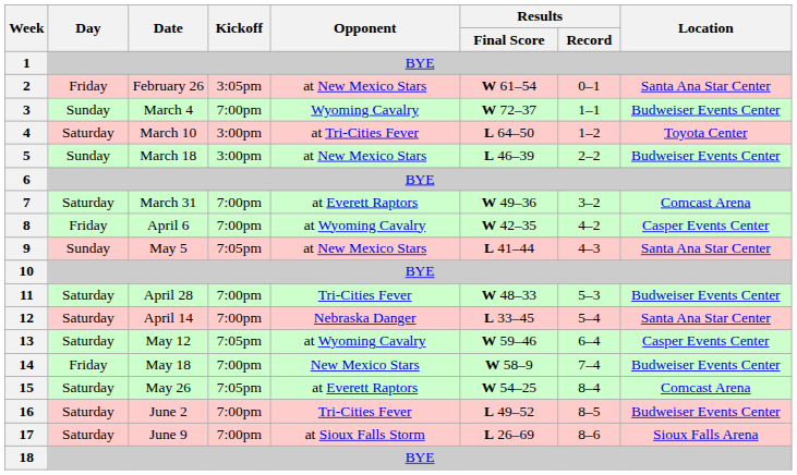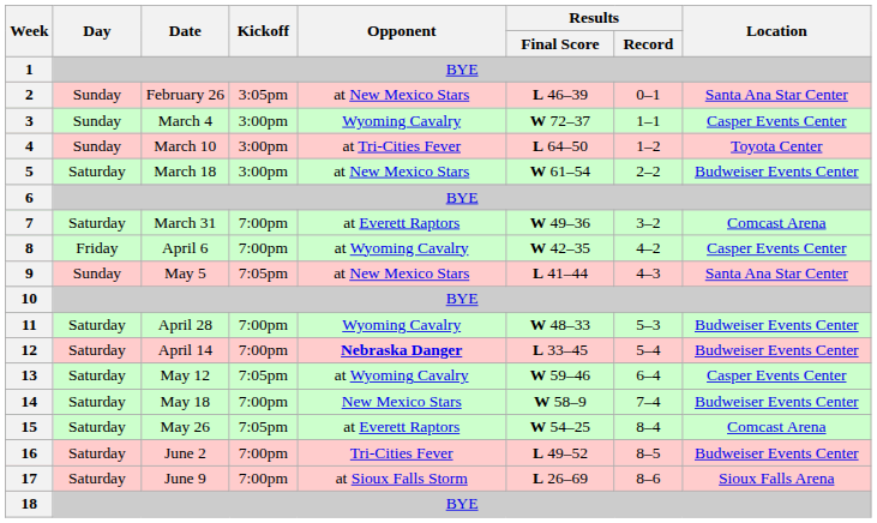 <table class="wikitable">
 <tr>
 <th rowspan="2" width="40">Week</th>
 <th rowspan="2" width="80">Day</th>
 <th rowspan="2" width="80">Date</th>
 <th rowspan="2" width="60">Kickoff</th>
 <th rowspan="2" width="200">Opponent</th>
 <th colspan="2" width="160">Results</th>
 <th rowspan="2" width="180">Location</th>
 </tr>
 <tr>
 <th width="100">Final Score</th>
 <th width="60">Record</th>
 </tr>
 <tr align="center" bgcolor="#CCCCCC">
 <th>1</th>
 <td colSpan=7><a href='#'>BYE</a></td>
 </tr>
 <tr align="center" bgcolor="#FFCCCC">
 <th>2</th>
-<td>Friday</td>
+<td>Sunday</td>
 <td>February 26</td>
 <td>3:05pm</td>
 <td>at <a href='#'>New Mexico Stars</a></td>
-<td><strong>W</strong> 61–54</td>
+<td><strong>L</strong> 46–39</td>
 <td>0–1</td>
 <td><a href='#'>Santa Ana Star Center</a></td>
 </tr>
 <tr align="center" bgcolor="#CCFFCC">
 <th>3</th>
 <td>Sunday</td>
 <td>March 4</td>
-<td>7:00pm</td>
+<td>3:00pm</td>
 <td><a href='#'>Wyoming Cavalry</a></td>
 <td><strong>W</strong> 72–37</td>
 <td>1–1</td>
-<td><a href='#'>Budweiser Events Center</a></td>
+<td><a href='#'>Casper Events Center</a></td>
 </tr>
 <tr align="center" bgcolor="#FFCCCC">
 <th>4</th>
-<td>Saturday</td>
+<td>Sunday</td>
 <td>March 10</td>
 <td>3:00pm</td>
 <td>at <a href='#'>Tri-Cities Fever</a></td>
 <td><strong>L</strong> 64–50</td>
 <td>1–2</td>
 <td><a href='#'>Toyota Center</a></td>
 </tr>
 <tr align="center" bgcolor="#CCFFCC">
 <th>5</th>
-<td>Sunday</td>
+<td>Saturday</td>
 <td>March 18</td>
 <td>3:00pm</td>
 <td>at <a href='#'>New Mexico Stars</a></td>
-<td><strong>L</strong> 46–39</td>
+<td><strong>W</strong> 61–54</td>
 <td>2–2</td>
 <td><a href='#'>Budweiser Events Center</a></td>
 </tr>
 <tr align="center" bgcolor="#CCCCCC">
 <th>6</th>
 <td colSpan=7><a href='#'>BYE</a></td>
 </tr>
 <tr align="center" bgcolor="#CCFFCC">
 <th>7</th>
 <td>Saturday</td>
 <td>March 31</td>
 <td>7:00pm</td>
 <td>at <a href='#'>Everett Raptors</a></td>
 <td><strong>W</strong> 49–36</td>
 <td>3–2</td>
 <td><a href='#'>Comcast Arena</a></td>
 </tr>
 <tr align="center" bgcolor="#CCFFCC">
 <th>8</th>
 <td>Friday</td>
 <td>April 6</td>
 <td>7:00pm</td>
 <td>at <a href='#'>Wyoming Cavalry</a></td>
 <td><strong>W</strong> 42–35</td>
 <td>4–2</td>
 <td><a href='#'>Casper Events Center</a></td>
 </tr>
 <tr align="center" bgcolor="#FFCCCC">
 <th>9</th>
 <td>Sunday</td>
 <td>May 5</td>
 <td>7:05pm</td>
 <td>at <a href='#'>New Mexico Stars</a></td>
 <td><strong>L</strong> 41–44</td>
 <td>4–3</td>
 <td><a href='#'>Santa Ana Star Center</a></td>
 </tr>
 <tr align="center" bgcolor="#CCCCCC">
 <th>10</th>
 <td colSpan=7><a href='#'>BYE</a></td>
 </tr>
 <tr align="center" bgcolor="#CCFFCC">
 <th>11</th>
 <td>Saturday</td>
 <td>April 28</td>
 <td>7:00pm</td>
-<td><a href='#'>Tri-Cities Fever</a></td>
+<td><a href='#'>Wyoming Cavalry</a></td>
 <td><strong>W</strong> 48–33</td>
 <td>5–3</td>
 <td><a href='#'>Budweiser Events Center</a></td>
 </tr>
 <tr align="center" bgcolor="#FFCCCC">
 <th>12</th>
 <td>Saturday</td>
 <td>April 14</td>
 <td>7:00pm</td>
-<td><a href='#'>Nebraska Danger</a></td>
+<td><strong><a href='#'>Nebraska Danger</a></strong></td>
 <td><strong>L</strong> 33–45</td>
 <td>5–4</td>
-<td><a href='#'>Santa Ana Star Center</a></td>
+<td><a href='#'>Budweiser Events Center</a></td>
 </tr>
 <tr align="center" bgcolor="#CCFFCC">
 <th>13</th>
 <td>Saturday</td>
 <td>May 12</td>
 <td>7:05pm</td>
 <td>at <a href='#'>Wyoming Cavalry</a></td>
 <td><strong>W</strong> 59–46</td>
 <td>6–4</td>
 <td><a href='#'>Casper Events Center</a></td>
 </tr>
 <tr align="center" bgcolor="#CCFFCC">
 <th>14</th>
-<td>Friday</td>
+<td>Saturday</td>
 <td>May 18</td>
 <td>7:00pm</td>
 <td><a href='#'>New Mexico Stars</a></td>
 <td><strong>W</strong> 58–9</td>
 <td>7–4</td>
 <td><a href='#'>Budweiser Events Center</a></td>
 </tr>
 <tr align="center" bgcolor="#CCFFCC">
 <th>15</th>
 <td>Saturday</td>
 <td>May 26</td>
 <td>7:05pm</td>
 <td>at <a href='#'>Everett Raptors</a></td>
 <td><strong>W</strong> 54–25</td>
 <td>8–4</td>
 <td><a href='#'>Comcast Arena</a></td>
 </tr>
 <tr align="center" bgcolor="#FFCCCC">
 <th>16</th>
 <td>Saturday</td>
 <td>June 2</td>
 <td>7:00pm</td>
 <td><a href='#'>Tri-Cities Fever</a></td>
 <td><strong>L</strong> 49–52</td>
 <td>8–5</td>
 <td><a href='#'>Budweiser Events Center</a></td>
 </tr>
 <tr align="center" bgcolor="#FFCCCC">
 <th>17</th>
 <td>Saturday</td>
 <td>June 9</td>
 <td>7:00pm</td>
 <td>at <a href='#'>Sioux Falls Storm</a></td>
 <td><strong>L</strong> 26–69</td>
 <td>8–6</td>
 <td><a href='#'>Sioux Falls Arena</a></td>
 </tr>
 <tr align="center" bgcolor="#CCCCCC">
 <th>18</th>
 <td colSpan=7><a href='#'>BYE</a></td>
 </tr>
 </table>
